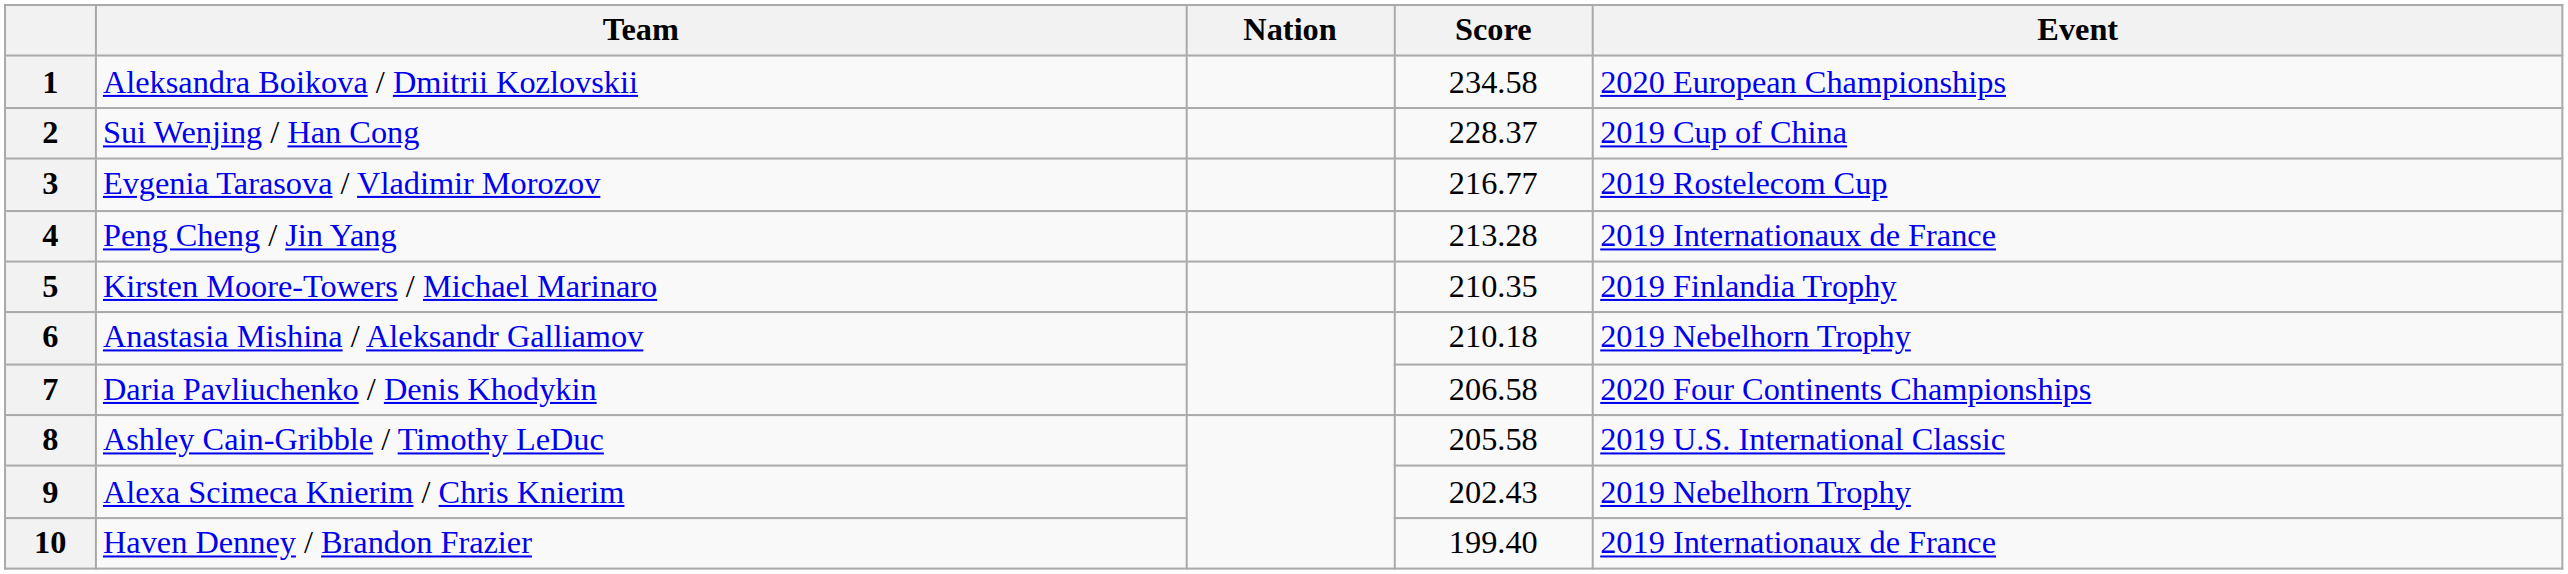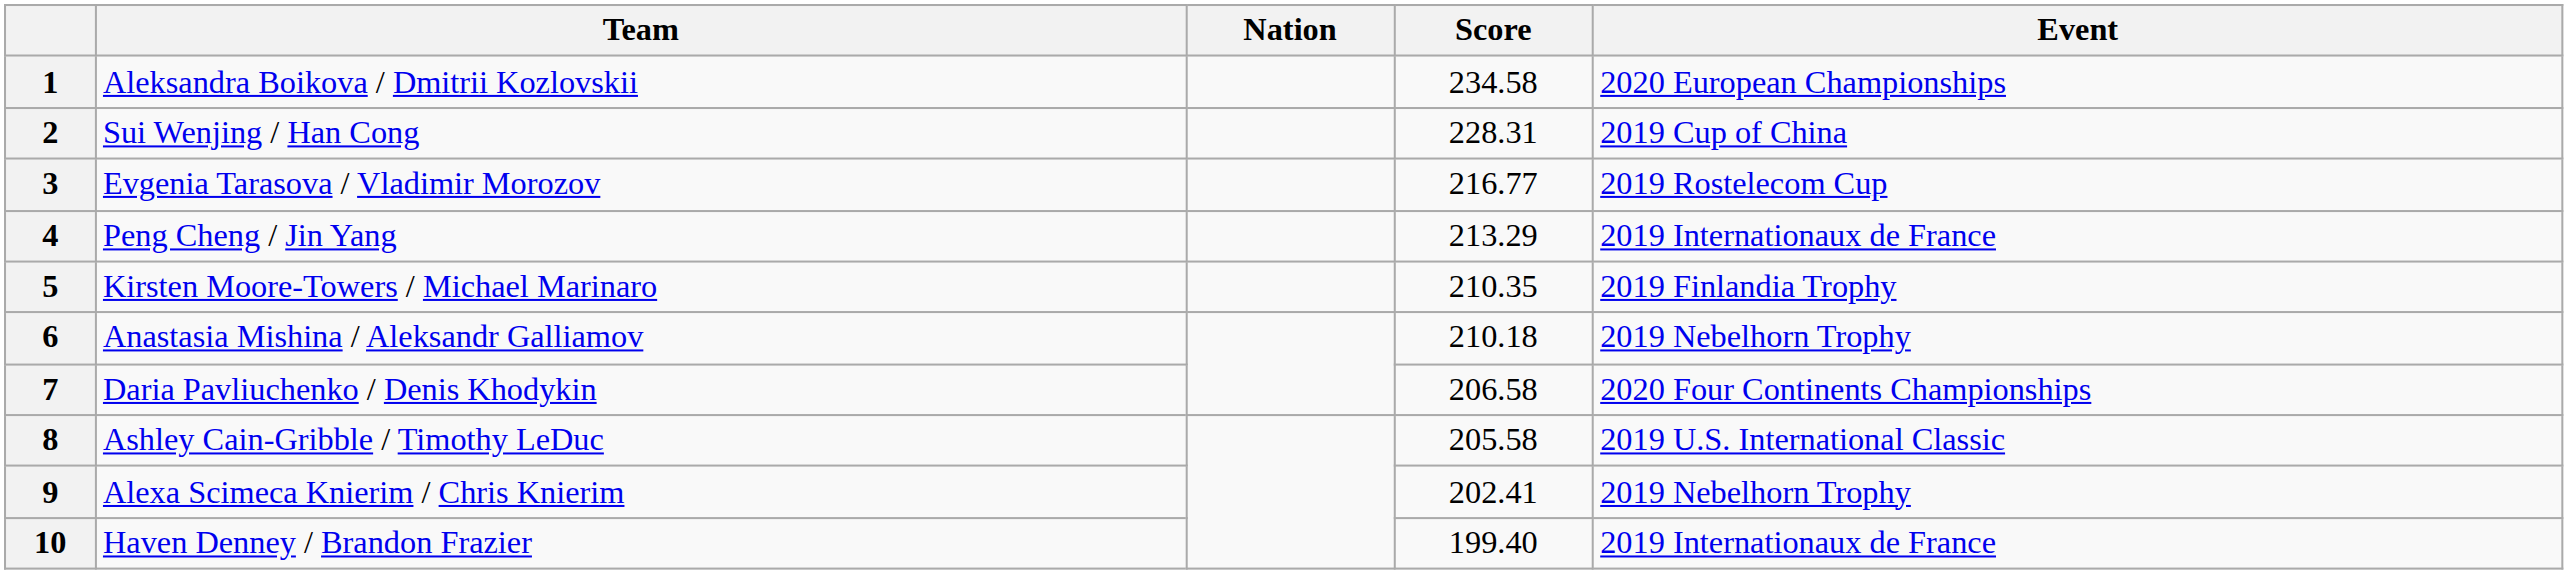 <table class="wikitable sortable" style="text-align:left; width:80%">
 <tr>
 <th scope="col"></th>
 <th scope="col">Team</th>
 <th scope="col">Nation</th>
 <th scope="col">Score</th>
 <th scope="col">Event</th>
 </tr>
 <tr>
 <th scope="row">1</th>
 <td><a href='#'>Aleksandra Boikova</a> / <a href='#'>Dmitrii Kozlovskii</a></td>
 <td></td>
 <td style="text-align:center;">234.58</td>
 <td><a href='#'>2020 European Championships</a></td>
 </tr>
 <tr>
 <th scope="row">2</th>
 <td><a href='#'>Sui Wenjing</a> / <a href='#'>Han Cong</a></td>
 <td></td>
-<td style="text-align:center;">228.37</td>
+<td style="text-align:center;">228.31</td>
 <td><a href='#'>2019 Cup of China</a></td>
 </tr>
 <tr>
 <th scope="row">3</th>
 <td><a href='#'>Evgenia Tarasova</a> / <a href='#'>Vladimir Morozov</a></td>
 <td></td>
 <td style="text-align:center;">216.77</td>
 <td><a href='#'>2019 Rostelecom Cup</a></td>
 </tr>
 <tr>
 <th scope="row">4</th>
 <td><a href='#'>Peng Cheng</a> / <a href='#'>Jin Yang</a></td>
 <td></td>
-<td style="text-align:center;">213.28</td>
+<td style="text-align:center;">213.29</td>
 <td><a href='#'>2019 Internationaux de France</a></td>
 </tr>
 <tr>
 <th scope="row">5</th>
 <td><a href='#'>Kirsten Moore-Towers</a> / <a href='#'>Michael Marinaro</a></td>
 <td></td>
 <td style="text-align:center;">210.35</td>
 <td><a href='#'>2019 Finlandia Trophy</a></td>
 </tr>
 <tr>
 <th scope="row">6</th>
 <td><a href='#'>Anastasia Mishina</a> / <a href='#'>Aleksandr Galliamov</a></td>
 <td rowspan="2"></td>
 <td style="text-align:center;">210.18</td>
 <td><a href='#'>2019 Nebelhorn Trophy</a></td>
 </tr>
 <tr>
 <th scope="row">7</th>
 <td><a href='#'>Daria Pavliuchenko</a> / <a href='#'>Denis Khodykin</a></td>
 <td style="text-align:center;">206.58</td>
 <td><a href='#'>2020 Four Continents Championships</a></td>
 </tr>
 <tr>
 <th scope="row">8</th>
 <td><a href='#'>Ashley Cain-Gribble</a> / <a href='#'>Timothy LeDuc</a></td>
 <td rowspan="3"></td>
 <td style="text-align:center;">205.58</td>
 <td><a href='#'>2019 U.S. International Classic</a></td>
 </tr>
 <tr>
 <th scope="row">9</th>
 <td><a href='#'>Alexa Scimeca Knierim</a> / <a href='#'>Chris Knierim</a></td>
-<td style="text-align:center;">202.43</td>
+<td style="text-align:center;">202.41</td>
 <td><a href='#'>2019 Nebelhorn Trophy</a></td>
 </tr>
 <tr>
 <th scope="row">10</th>
 <td><a href='#'>Haven Denney</a> / <a href='#'>Brandon Frazier</a></td>
 <td style="text-align:center;">199.40</td>
 <td><a href='#'>2019 Internationaux de France</a></td>
 </tr>
 </table>
